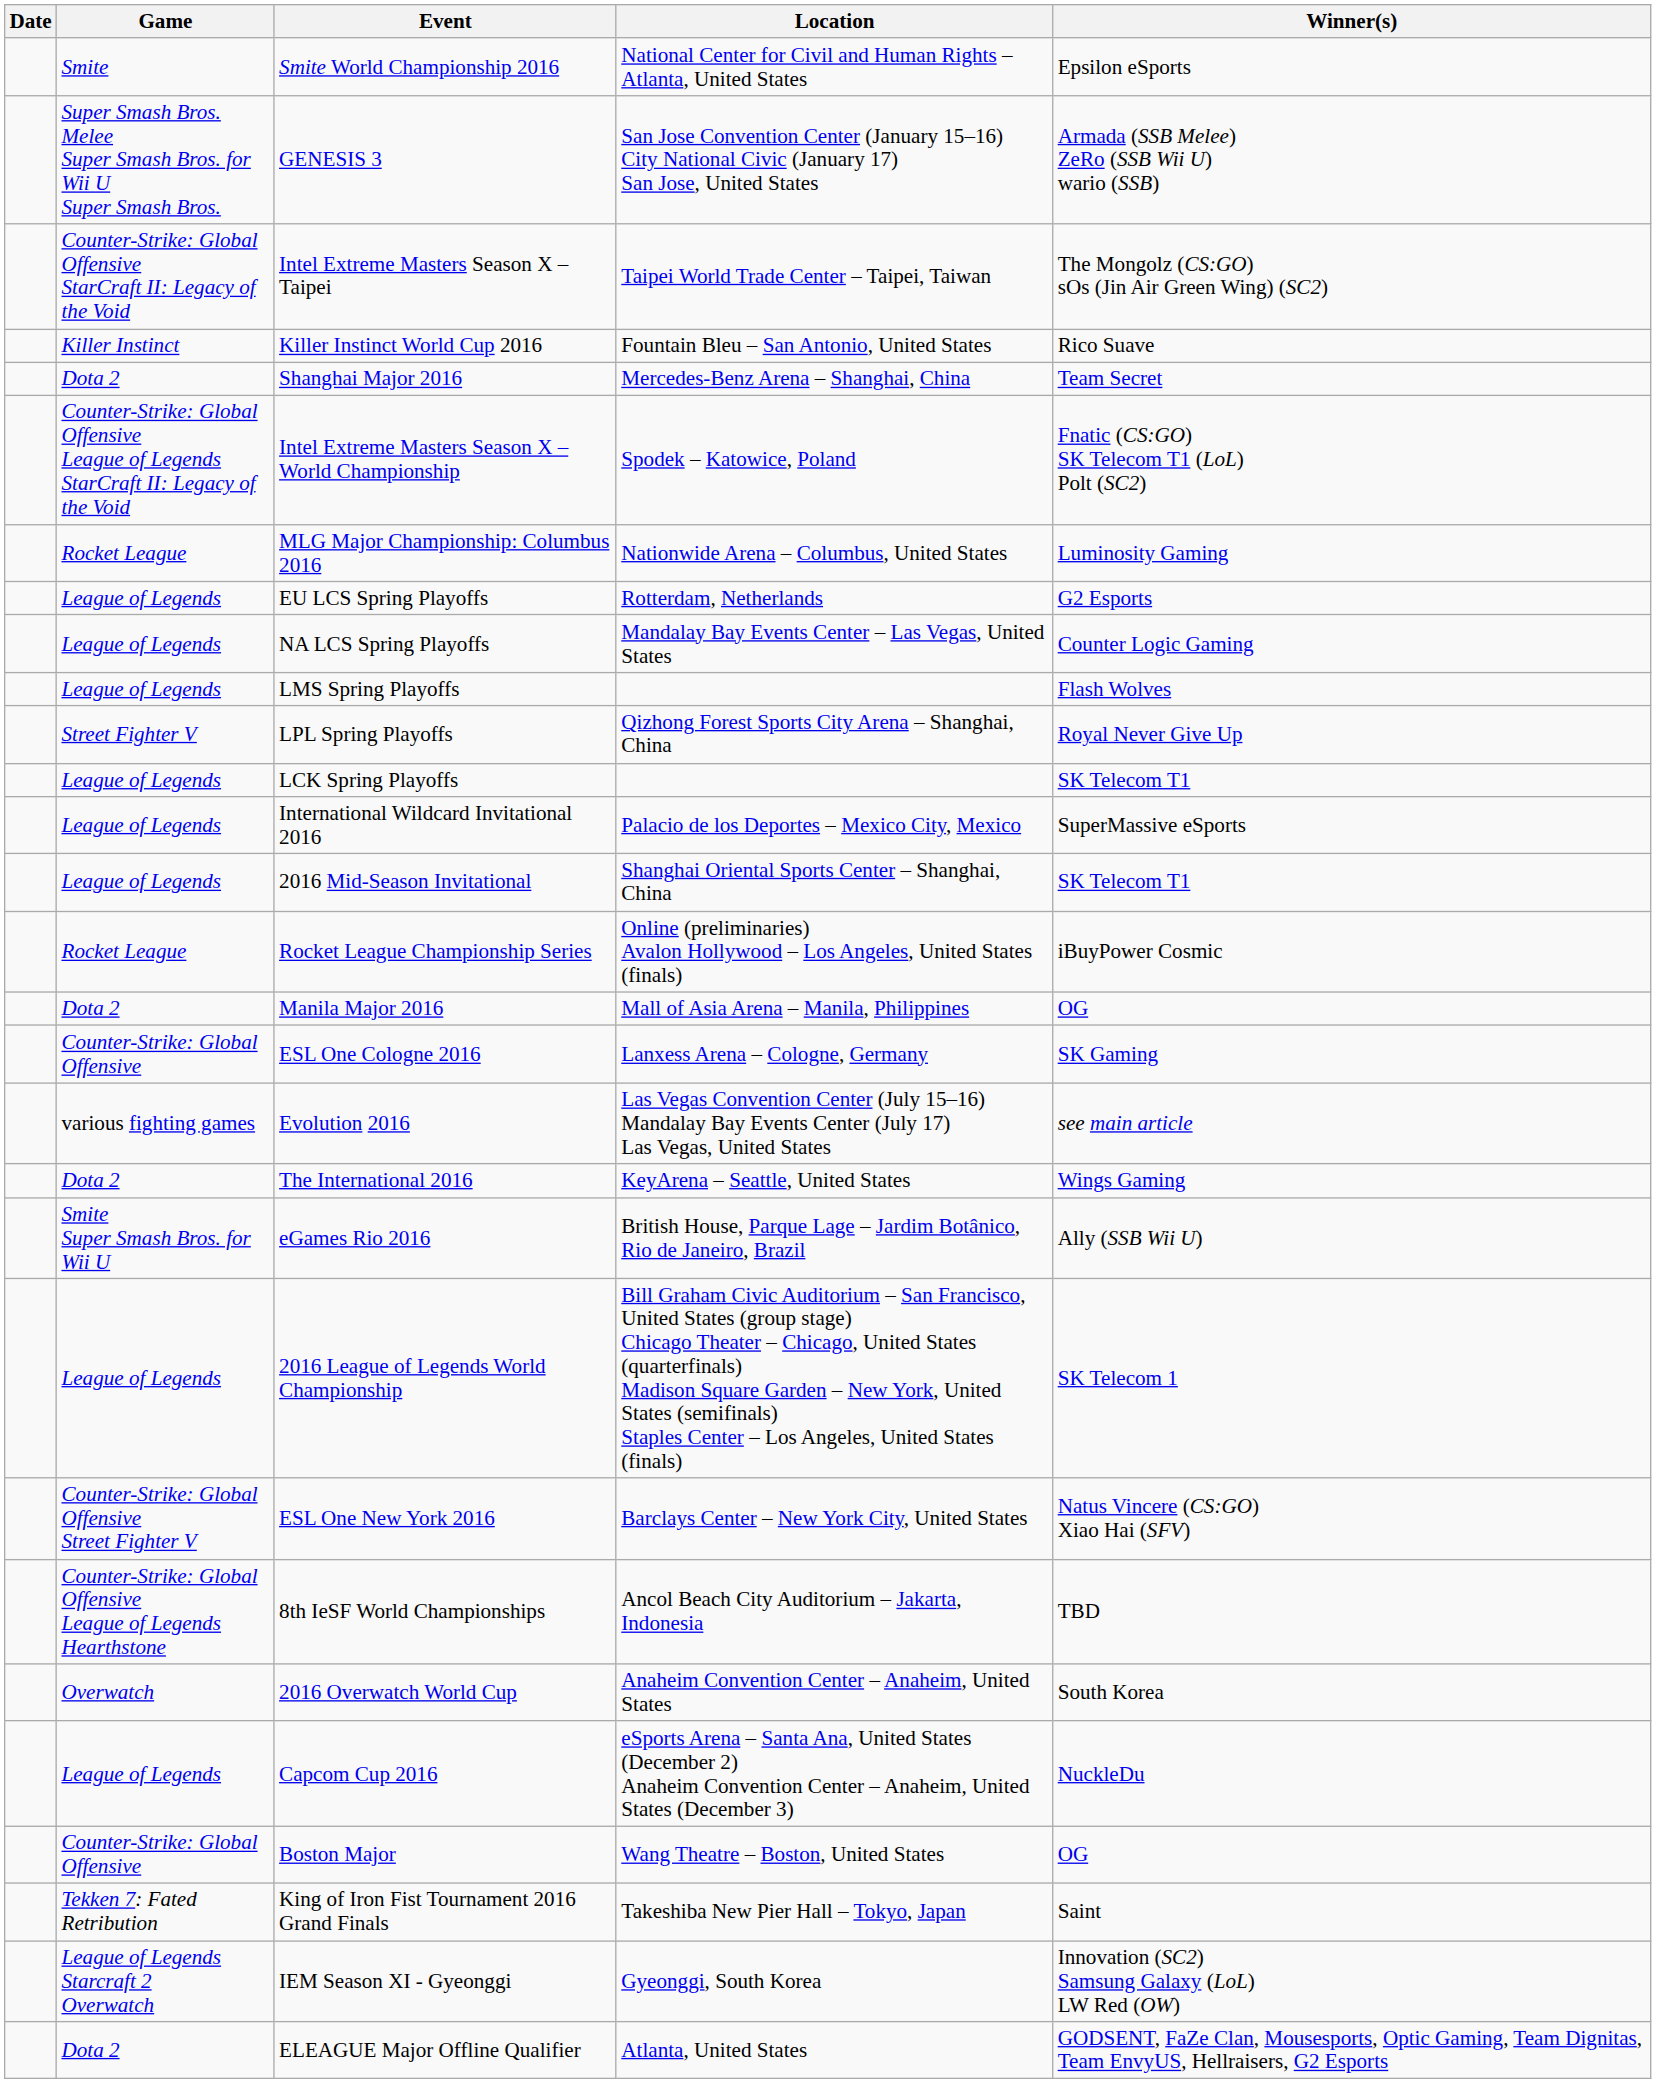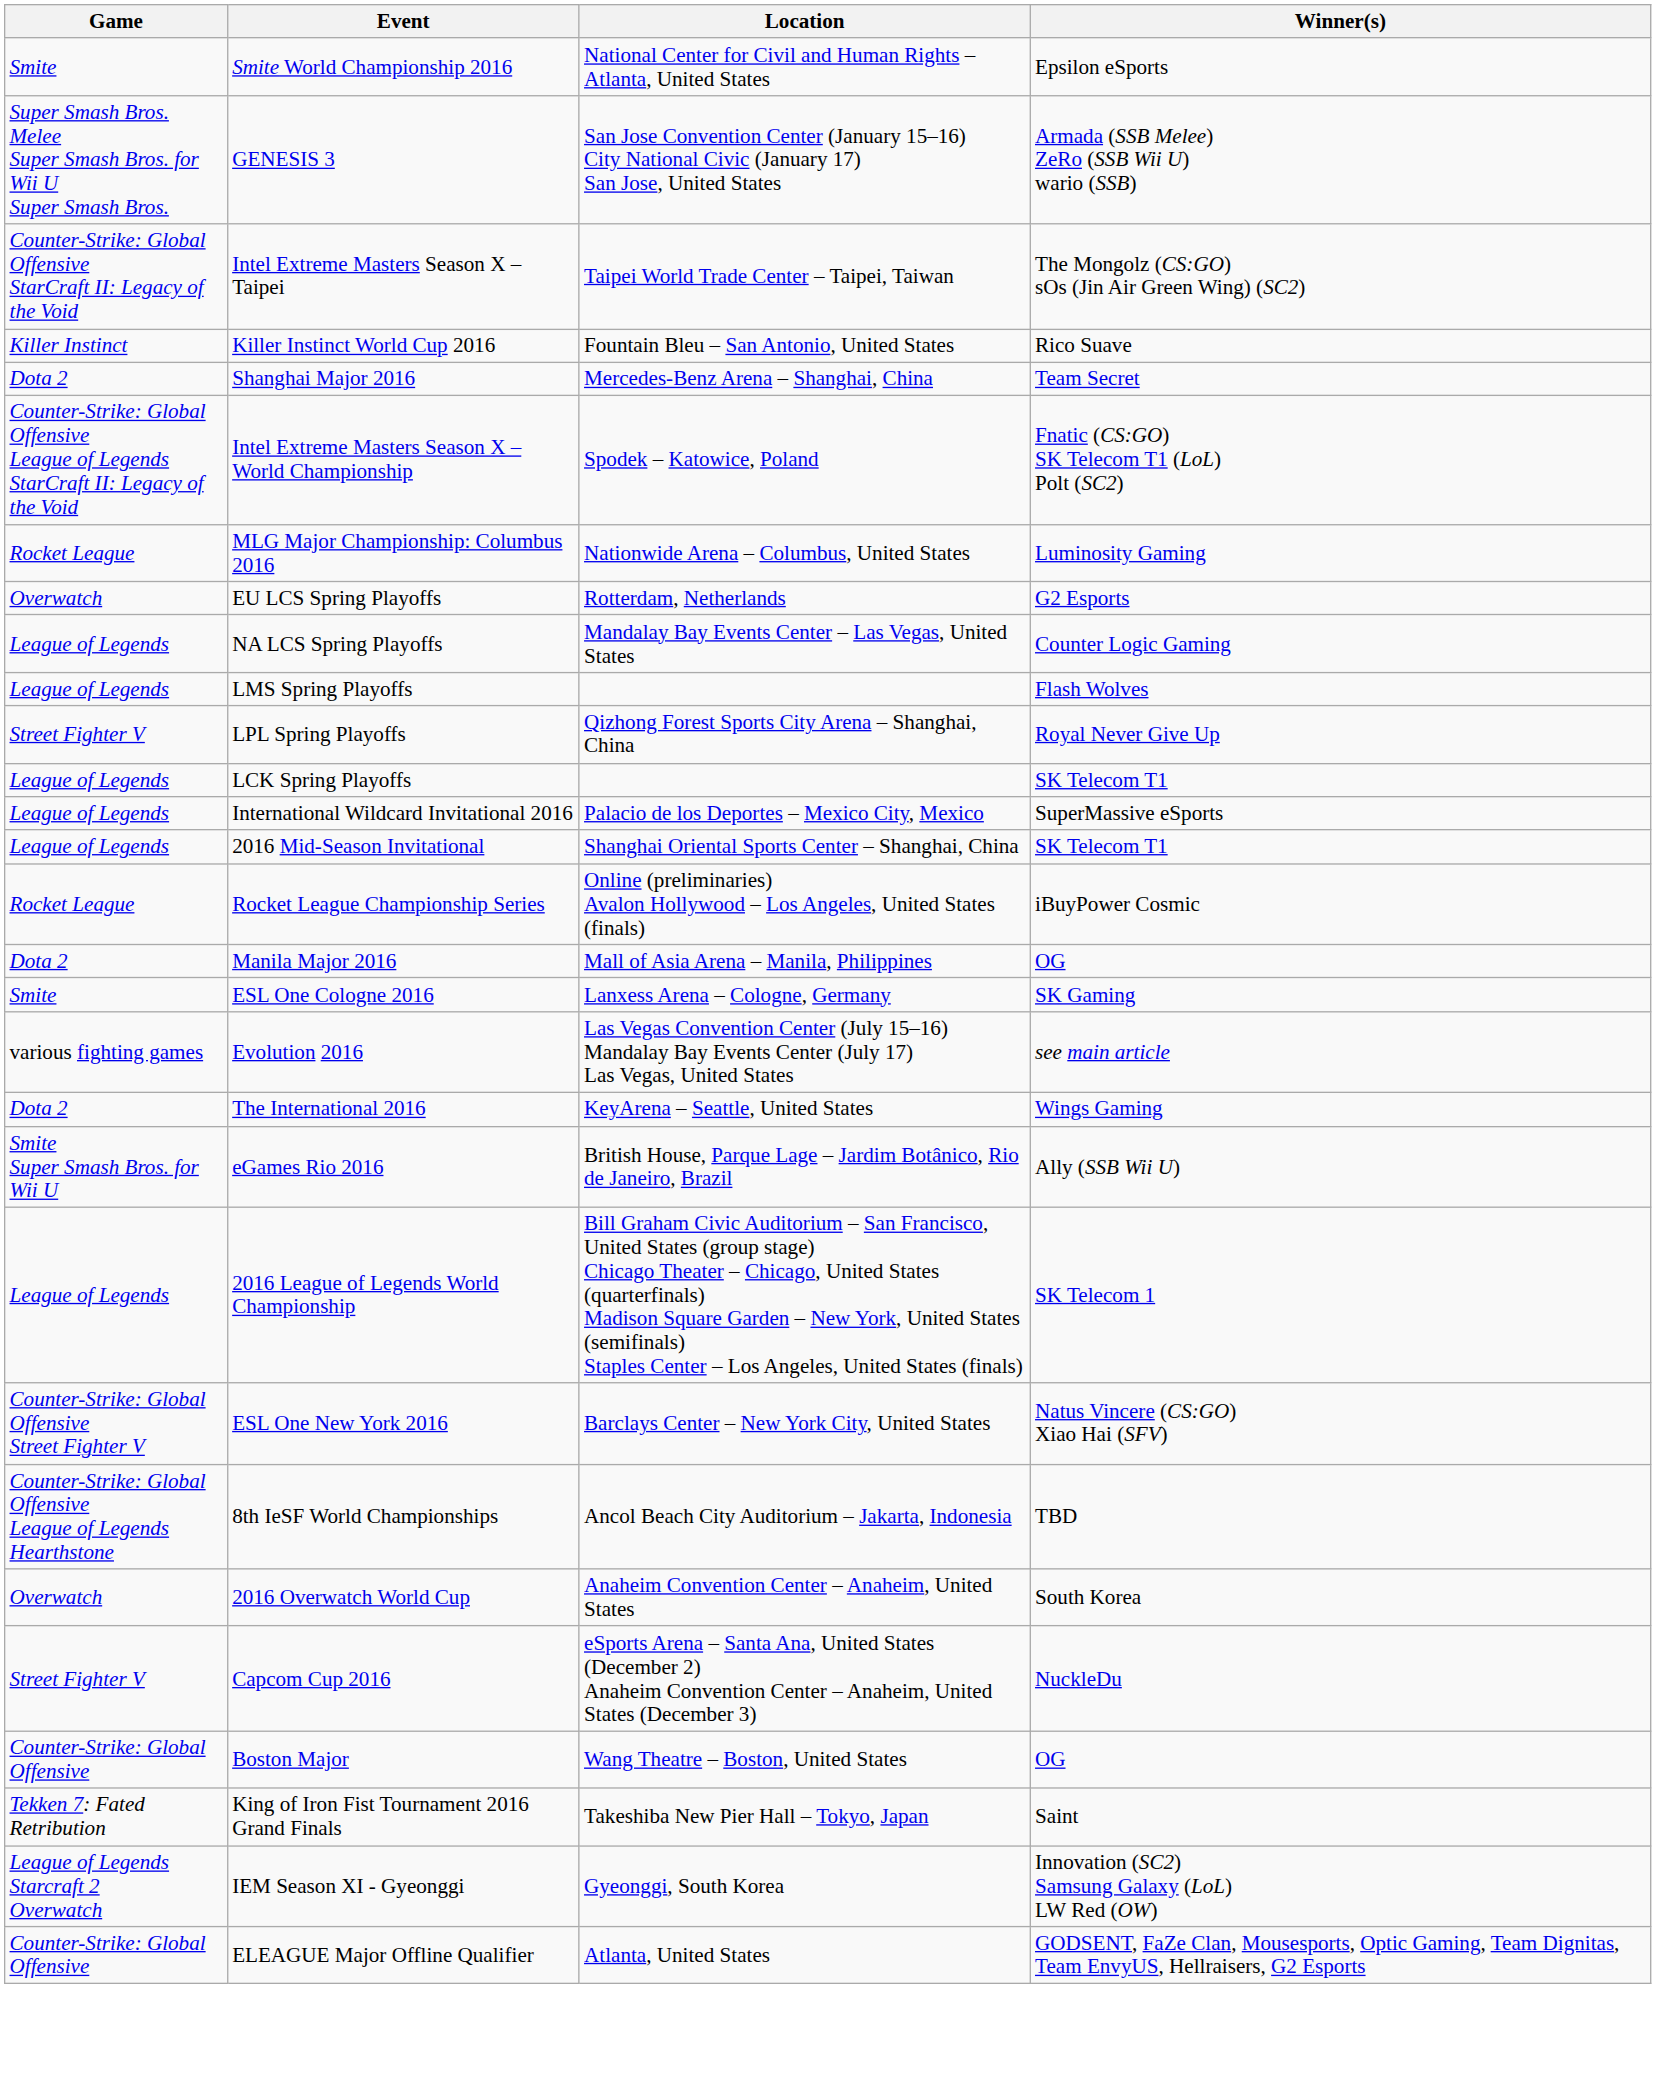 <table class="wikitable sortable">
 <tr>
-<th>Date</th>
 <th>Game</th>
 <th>Event</th>
 <th>Location</th>
 <th>Winner(s)</th>
 </tr>
 <tr>
-<td></td>
 <td><em><a href='#'>Smite</a></em></td>
 <td><a href='#'><em>Smite</em> World Championship 2016</a></td>
 <td><a href='#'>National Center for Civil and Human Rights</a> – <a href='#'>Atlanta</a>, United States</td>
 <td>Epsilon eSports</td>
 </tr>
 <tr>
-<td></td>
 <td><em><a href='#'>Super Smash Bros. Melee</a></em> <br> <em><a href='#'>Super Smash Bros. for Wii U</a></em> <br> <em><a href='#'>Super Smash Bros.</a></em></td>
 <td><a href='#'>GENESIS 3</a></td>
 <td><a href='#'>San Jose Convention Center</a> (January 15–16) <br> <a href='#'>City National Civic</a> (January 17) <br> <a href='#'>San Jose</a>, United States</td>
 <td><a href='#'>Armada</a> (<em>SSB Melee</em>) <br> <a href='#'>ZeRo</a> (<em>SSB Wii U</em>) <br> wario (<em>SSB</em>)</td>
 </tr>
 <tr>
-<td></td>
 <td><em><a href='#'>Counter-Strike: Global Offensive</a></em> <br> <em><a href='#'>StarCraft II: Legacy of the Void</a></em></td>
 <td><a href='#'>Intel Extreme Masters</a> Season X – Taipei</td>
 <td><a href='#'>Taipei World Trade Center</a> – Taipei, Taiwan</td>
 <td>The Mongolz (<em>CS:GO</em>)<br>sOs (Jin Air Green Wing) (<em>SC2</em>)</td>
 </tr>
 <tr>
-<td></td>
 <td><em><a href='#'>Killer Instinct</a></em></td>
 <td><a href='#'>Killer Instinct World Cup</a> 2016</td>
 <td>Fountain Bleu – <a href='#'>San Antonio</a>, United States</td>
 <td>Rico Suave</td>
 </tr>
 <tr>
-<td></td>
 <td><em><a href='#'>Dota 2</a></em></td>
 <td><a href='#'>Shanghai Major 2016</a></td>
 <td><a href='#'>Mercedes-Benz Arena</a> – <a href='#'>Shanghai</a>, <a href='#'>China</a></td>
 <td><a href='#'>Team Secret</a></td>
 </tr>
 <tr>
-<td></td>
 <td><em><a href='#'>Counter-Strike: Global Offensive</a></em> <br> <em><a href='#'>League of Legends</a></em> <br> <em><a href='#'>StarCraft II: Legacy of the Void</a></em></td>
 <td><a href='#'>Intel Extreme Masters Season X – World Championship</a></td>
 <td><a href='#'>Spodek</a> – <a href='#'>Katowice</a>, <a href='#'>Poland</a></td>
 <td><a href='#'>Fnatic</a> (<em>CS:GO</em>) <br> <a href='#'>SK Telecom T1</a> (<em>LoL</em>) <br> Polt (<em>SC2</em>)</td>
 </tr>
 <tr>
-<td></td>
 <td><em><a href='#'>Rocket League</a></em></td>
 <td><a href='#'>MLG Major Championship: Columbus 2016</a></td>
 <td><a href='#'>Nationwide Arena</a> – <a href='#'>Columbus</a>, United States</td>
 <td><a href='#'>Luminosity Gaming</a></td>
 </tr>
 <tr>
-<td></td>
-<td><em><a href='#'>League of Legends</a></em></td>
+<td><em><a href='#'>Overwatch</a></em></td>
 <td>EU LCS Spring Playoffs</td>
 <td><a href='#'>Rotterdam</a>, <a href='#'>Netherlands</a></td>
 <td><a href='#'>G2 Esports</a></td>
 </tr>
 <tr>
-<td></td>
 <td><em><a href='#'>League of Legends</a></em></td>
 <td>NA LCS Spring Playoffs</td>
 <td><a href='#'>Mandalay Bay Events Center</a> – <a href='#'>Las Vegas</a>, United States</td>
 <td><a href='#'>Counter Logic Gaming</a></td>
 </tr>
 <tr>
-<td></td>
 <td><em><a href='#'>League of Legends</a></em></td>
 <td>LMS Spring Playoffs</td>
 <td></td>
 <td><a href='#'>Flash Wolves</a></td>
 </tr>
 <tr>
-<td></td>
 <td><em><a href='#'>Street Fighter V</a></em></td>
 <td>LPL Spring Playoffs</td>
 <td><a href='#'>Qizhong Forest Sports City Arena</a> – Shanghai, China</td>
 <td><a href='#'>Royal Never Give Up</a></td>
 </tr>
 <tr>
-<td></td>
 <td><em><a href='#'>League of Legends</a></em></td>
 <td>LCK Spring Playoffs</td>
 <td></td>
 <td><a href='#'>SK Telecom T1</a></td>
 </tr>
 <tr>
-<td></td>
 <td><em><a href='#'>League of Legends</a></em></td>
 <td>International Wildcard Invitational 2016</td>
 <td><a href='#'>Palacio de los Deportes</a> – <a href='#'>Mexico City</a>, <a href='#'>Mexico</a></td>
 <td>SuperMassive eSports</td>
 </tr>
 <tr>
-<td></td>
 <td><em><a href='#'>League of Legends</a></em></td>
 <td>2016 <a href='#'>Mid-Season Invitational</a></td>
 <td><a href='#'>Shanghai Oriental Sports Center</a> – Shanghai, China</td>
 <td><a href='#'>SK Telecom T1</a></td>
 </tr>
 <tr>
-<td></td>
 <td><em><a href='#'>Rocket League</a></em></td>
 <td><a href='#'>Rocket League Championship Series</a></td>
 <td><a href='#'>Online</a> (preliminaries)<br><a href='#'>Avalon Hollywood</a> – <a href='#'>Los Angeles</a>, United States (finals)</td>
 <td>iBuyPower Cosmic</td>
 </tr>
 <tr>
-<td></td>
 <td><em><a href='#'>Dota 2</a></em></td>
 <td><a href='#'>Manila Major 2016</a></td>
 <td><a href='#'>Mall of Asia Arena</a> – <a href='#'>Manila</a>, <a href='#'>Philippines</a></td>
 <td><a href='#'>OG</a></td>
 </tr>
 <tr>
-<td></td>
-<td><em><a href='#'>Counter-Strike: Global Offensive</a></em></td>
+<td><em><a href='#'>Smite</a></em></td>
 <td><a href='#'>ESL One Cologne 2016</a></td>
 <td><a href='#'>Lanxess Arena</a> – <a href='#'>Cologne</a>, <a href='#'>Germany</a></td>
 <td><a href='#'>SK Gaming</a></td>
 </tr>
 <tr>
-<td></td>
 <td>various <a href='#'>fighting games</a></td>
 <td><a href='#'>Evolution</a> <a href='#'>2016</a></td>
 <td><a href='#'>Las Vegas Convention Center</a> (July 15–16) <br> Mandalay Bay Events Center (July 17) <br> Las Vegas, United States</td>
 <td><em>see <a href='#'>main article</a></em></td>
 </tr>
 <tr>
-<td></td>
 <td><em><a href='#'>Dota 2</a></em></td>
 <td><a href='#'>The International 2016</a></td>
 <td><a href='#'>KeyArena</a> – <a href='#'>Seattle</a>, United States</td>
 <td><a href='#'>Wings Gaming</a></td>
 </tr>
 <tr>
-<td></td>
 <td><em><a href='#'>Smite</a></em> <br> <em><a href='#'>Super Smash Bros. for Wii U</a></em></td>
 <td><a href='#'>eGames Rio 2016</a></td>
 <td>British House, <a href='#'>Parque Lage</a> – <a href='#'>Jardim Botânico</a>, <a href='#'>Rio de Janeiro</a>, <a href='#'>Brazil</a></td>
 <td>Ally (<em>SSB Wii U</em>)</td>
 </tr>
 <tr>
-<td></td>
 <td><em><a href='#'>League of Legends</a></em></td>
 <td><a href='#'>2016 League of Legends World Championship</a></td>
 <td><a href='#'>Bill Graham Civic Auditorium</a> – <a href='#'>San Francisco</a>, United States (group stage) <br> <a href='#'>Chicago Theater</a> – <a href='#'>Chicago</a>, United States (quarterfinals) <br> <a href='#'>Madison Square Garden</a> – <a href='#'>New York</a>, United States (semifinals) <br> <a href='#'>Staples Center</a> – Los Angeles, United States (finals)</td>
 <td><a href='#'>SK Telecom 1</a></td>
 </tr>
 <tr>
-<td></td>
 <td><em><a href='#'>Counter-Strike: Global Offensive</a></em> <br> <em><a href='#'>Street Fighter V</a></em></td>
 <td><a href='#'>ESL One New York 2016</a></td>
 <td><a href='#'>Barclays Center</a> – <a href='#'>New York City</a>, United States</td>
 <td><a href='#'>Natus Vincere</a> (<em>CS:GO</em>) <br> Xiao Hai (<em>SFV</em>)</td>
 </tr>
 <tr>
-<td></td>
 <td><em><a href='#'>Counter-Strike: Global Offensive</a></em> <br> <em><a href='#'>League of Legends</a></em> <br> <em><a href='#'>Hearthstone</a></em></td>
 <td>8th IeSF World Championships</td>
 <td>Ancol Beach City Auditorium – <a href='#'>Jakarta</a>, <a href='#'>Indonesia</a></td>
 <td>TBD</td>
 </tr>
 <tr>
-<td></td>
 <td><em><a href='#'>Overwatch</a></em></td>
 <td><a href='#'>2016 Overwatch World Cup</a></td>
 <td><a href='#'>Anaheim Convention Center</a> – <a href='#'>Anaheim</a>, United States</td>
 <td>South Korea</td>
 </tr>
 <tr>
-<td></td>
-<td><em><a href='#'>League of Legends</a></em></td>
+<td><em><a href='#'>Street Fighter V</a></em></td>
 <td><a href='#'>Capcom Cup 2016</a></td>
 <td><a href='#'>eSports Arena</a> – <a href='#'>Santa Ana</a>, United States (December 2) <br> Anaheim Convention Center – Anaheim, United States (December 3)</td>
 <td><a href='#'>NuckleDu</a></td>
 </tr>
 <tr>
-<td></td>
 <td><em><a href='#'>Counter-Strike: Global Offensive</a></em></td>
 <td><a href='#'>Boston Major</a></td>
 <td><a href='#'>Wang Theatre</a>  – <a href='#'>Boston</a>, United States</td>
 <td><a href='#'>OG</a></td>
 </tr>
 <tr>
-<td></td>
 <td><em><a href='#'>Tekken 7</a>: Fated Retribution</em></td>
 <td>King of Iron Fist Tournament 2016 Grand Finals</td>
 <td>Takeshiba New Pier Hall – <a href='#'>Tokyo</a>, <a href='#'>Japan</a></td>
 <td>Saint</td>
 </tr>
 <tr>
-<td></td>
 <td><em><a href='#'>League of Legends</a></em><br><em><a href='#'>Starcraft 2</a></em><br><em><a href='#'>Overwatch</a></em></td>
 <td>IEM Season XI - Gyeonggi</td>
 <td><a href='#'>Gyeonggi</a>, South Korea</td>
 <td>Innovation (<em>SC2</em>) <br> <a href='#'>Samsung Galaxy</a> (<em>LoL</em>) <br> LW Red (<em>OW</em>)</td>
 </tr>
 <tr>
-<td></td>
-<td><em><a href='#'>Dota 2</a></em></td>
+<td><em><a href='#'>Counter-Strike: Global Offensive</a></em></td>
 <td>ELEAGUE Major Offline Qualifier</td>
 <td><a href='#'>Atlanta</a>, United States</td>
 <td><a href='#'>GODSENT</a>, <a href='#'>FaZe Clan</a>, <a href='#'>Mousesports</a>, <a href='#'>Optic Gaming</a>, <a href='#'>Team Dignitas</a>, <a href='#'>Team EnvyUS</a>, Hellraisers, <a href='#'>G2 Esports</a></td>
 </tr>
 </table>
